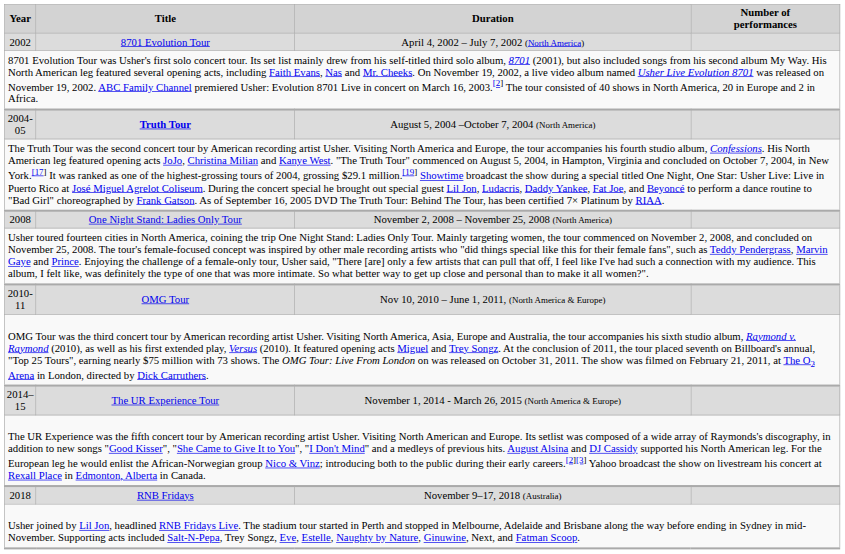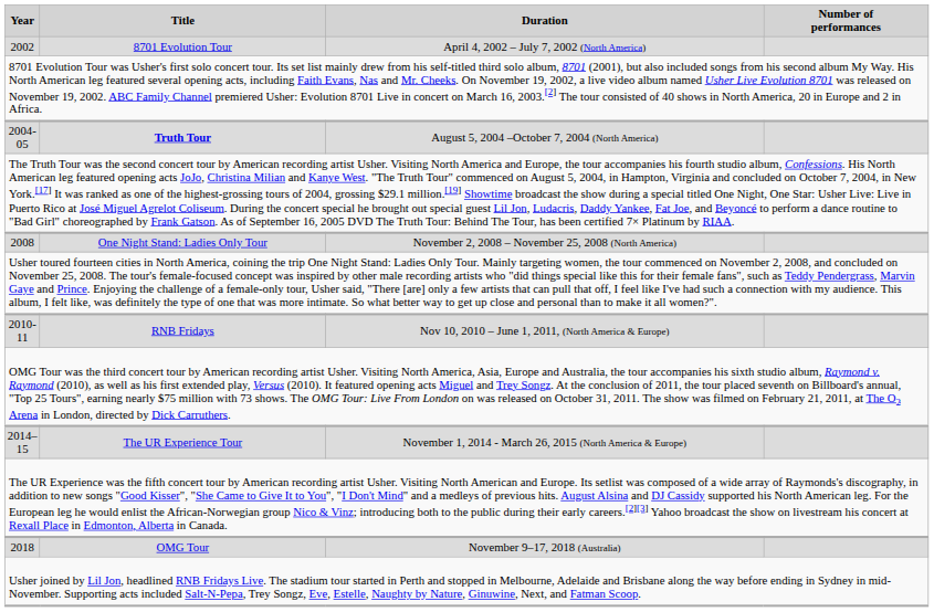 <table class="wikitable">
 <tr>
 <th style="background:#d3d3d3;">Year</th>
 <th style="background:#d3d3d3;">Title</th>
 <th style="background:#d3d3d3;">Duration</th>
 <th style="background:#d3d3d3;">Number of<br>performances</th>
 </tr>
 <tr>
 <td style="text-align:center; background:#dcdcdc; width:5px;;">2002</td>
 <td style="background:#dcdcdc; text-align:center;"><a href='#'>8701 Evolution Tour</a></td>
 <td style="background:#dcdcdc; text-align:center;">April 4, 2002 – July 7, 2002 <small>(<a href='#'>North America</a>)</small></td>
 <td style="background:#dcdcdc;"></td>
 </tr>
 <tr>
 <td colspan="4" style="border-bottom-width:3px; padding:5px;">8701 Evolution Tour was Usher's first solo concert tour. Its set list mainly drew from his self-titled third solo album, <em><a href='#'>8701</a></em> (2001), but also included songs from his second album My Way. His North American leg featured several opening acts, including <a href='#'>Faith Evans</a>, <a href='#'>Nas</a> and <a href='#'>Mr. Cheeks</a>. On November 19, 2002, a live video album named <em><a href='#'>Usher Live Evolution 8701</a></em> was released on November 19, 2002. <a href='#'>ABC Family Channel</a> premiered Usher: Evolution 8701 Live in concert on March 16, 2003.<sup><a href='#'>[2</a>]</sup> The tour consisted of 40 shows in North America, 20 in Europe and 2 in Africa.</td>
 </tr>
 <tr>
 <td style="text-align:center; background:#dcdcdc; width:5px;;">2004-05</td>
 <td style="background:#dcdcdc; text-align:center;"><strong><a href='#'>Truth Tour</a></strong></td>
 <td style="background:#dcdcdc; text-align:center;">August 5, 2004 –October 7, 2004 <small>(North America)</small></td>
 <td style="background:#dcdcdc;"></td>
 </tr>
 <tr>
 <td colspan="4" style="border-bottom-width:3px; padding:5px;">The Truth Tour was the second concert tour by American recording artist Usher. Visiting North America and Europe, the tour accompanies his fourth studio album, <em><a href='#'>Confessions</a></em>. His North American leg featured opening acts <a href='#'>JoJo</a>, <a href='#'>Christina Milian</a> and <a href='#'>Kanye West</a>. "The Truth Tour" commenced on August 5, 2004, in Hampton, Virginia and concluded on October 7, 2004, in New York.<sup><a href='#'>[17</a>]</sup> It was ranked as one of the highest-grossing tours of 2004, grossing $29.1 million.<sup><a href='#'>[19</a>]</sup> <a href='#'>Showtime</a> broadcast the show during a special titled One Night, One Star: Usher Live: Live in Puerto Rico at <a href='#'>José Miguel Agrelot Coliseum</a>. During the concert special he brought out special guest <a href='#'>Lil Jon</a>, <a href='#'>Ludacris</a>, <a href='#'>Daddy Yankee</a>, <a href='#'>Fat Joe</a>, and <a href='#'>Beyoncé</a> to perform a dance routine to "Bad Girl" choreographed by <a href='#'>Frank Gatson</a>. As of September 16, 2005 DVD The Truth Tour: Behind The Tour, has been certified 7× Platinum by <a href='#'>RIAA</a>.</td>
 </tr>
 <tr>
 <td style="text-align:center; background:#dcdcdc; width:5px;;">2008</td>
 <td style="background:#dcdcdc; text-align:center;"><a href='#'>One Night Stand: Ladies Only Tour</a></td>
 <td style="background:#dcdcdc; text-align:center;">November 2, 2008 – November 25, 2008 <small>(North America)</small></td>
 <td style="background:#dcdcdc;"><br></td>
 </tr>
 <tr>
 <td colspan="4" style="border-bottom-width:3px; padding:5px;">Usher toured fourteen cities in North America, coining the trip One Night Stand: Ladies Only Tour. Mainly targeting women, the tour commenced on November 2, 2008, and concluded on November 25, 2008. The tour's female-focused concept was inspired by other male recording artists who "did things special like this for their female fans", such as <a href='#'>Teddy Pendergrass</a>, <a href='#'>Marvin Gaye</a> and <a href='#'>Prince</a>. Enjoying the challenge of a female-only tour, Usher said, "There [are] only a few artists that can pull that off, I feel like I've had such a connection with my audience. This album, I felt like, was definitely the type of one that was more intimate. So what better way to get up close and personal than to make it all women?".</td>
 </tr>
 <tr>
 <td style="text-align:center; background:#dcdcdc; width:5px;;">2010-11</td>
-<td style="background:#dcdcdc; text-align:center;"><a href='#'>OMG Tour</a></td>
+<td style="background:#dcdcdc; text-align:center;"><a href='#'>RNB Fridays</a></td>
 <td style="background:#dcdcdc; text-align:center;">Nov 10, 2010 – June 1, 2011, <small>(North America & Europe)</small></td>
 <td style="background:#dcdcdc;"></td>
 </tr>
 <tr>
 <td colspan="4" style="border-bottom-width:3px; padding:5px;"><br>OMG Tour was the third concert tour by American recording artist Usher. Visiting North America, Asia, Europe and Australia, the tour accompanies his sixth studio album, <em><a href='#'>Raymond v. Raymond</a></em> (2010), as well as his first extended play, <a href='#'><em>Versus</em></a> (2010). It featured opening acts <a href='#'>Miguel</a> and <a href='#'>Trey Songz</a>. At the conclusion of 2011, the tour placed seventh on Billboard's annual, "Top 25 Tours", earning nearly $75 million with 73 shows. The <em>OMG Tour: Live From London</em> on was released on October 31, 2011. The show was filmed on February 21, 2011, at <a href='#'>The O<sub>2</sub> Arena</a> in London, directed by <a href='#'>Dick Carruthers</a>.</td>
 </tr>
 <tr>
 <td style="text-align:center; background:#dcdcdc; width:5px;;">2014–15</td>
 <td style="background:#dcdcdc; text-align:center;"><a href='#'>The UR Experience Tour</a></td>
 <td style="background:#dcdcdc; text-align:center;">November 1, 2014 - March 26, 2015 <small>(North America & Europe)</small></td>
 <td style="background:#dcdcdc;"></td>
 </tr>
 <tr>
 <td colspan="4" style="border-bottom-width:3px; padding:5px;"><br>The UR Experience was the fifth concert tour by American recording artist Usher. Visiting North American and Europe. Its setlist was composed of a wide array of Raymonds's discography, in addition to new songs "<a href='#'>Good Kisser</a>", "<a href='#'>She Came to Give It to You</a>", "<a href='#'>I Don't Mind</a>" and a medleys of previous hits. <a href='#'>August Alsina</a> and <a href='#'>DJ Cassidy</a> supported his North American leg. For the European leg he would enlist the African-Norwegian group <a href='#'>Nico & Vinz</a>; introducing both to the public during their early careers.<sup><a href='#'>[2</a>]<a href='#'>[3</a>]</sup> Yahoo broadcast the show on livestream his concert at <a href='#'>Rexall Place</a> in <a href='#'>Edmonton, Alberta</a> in Canada.</td>
 </tr>
 <tr>
 <td style="text-align:center; background:#dcdcdc; width:5px;;">2018</td>
-<td style="background:#dcdcdc; text-align:center;"><a href='#'>RNB Fridays</a></td>
+<td style="background:#dcdcdc; text-align:center;"><a href='#'>OMG Tour</a></td>
 <td style="background:#dcdcdc; text-align:center;">November 9–17, 2018 <small>(Australia)</small></td>
 <td style="background:#dcdcdc;"></td>
 </tr>
 <tr>
 <td colspan="4" style="border-bottom-width:3px; padding:5px;"><br>Usher joined by <a href='#'>Lil Jon</a>, headlined <a href='#'>RNB Fridays Live</a>. The stadium tour started in Perth and stopped in Melbourne, Adelaide and Brisbane along the way before ending in Sydney in mid-November. Supporting acts included <a href='#'>Salt-N-Pepa</a>, Trey Songz, <a href='#'>Eve</a>, <a href='#'>Estelle</a>, <a href='#'>Naughty by Nature</a>, <a href='#'>Ginuwine</a>, Next, and <a href='#'>Fatman Scoop</a>.</td>
 </tr>
 </table>
